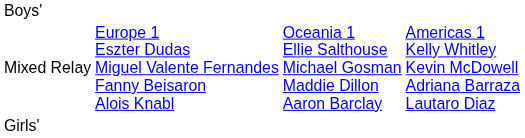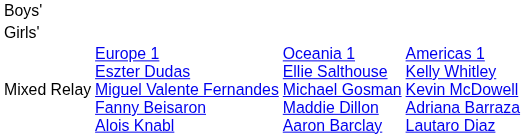 <table>
 <tr>
 <td>Boys'<br></td>
+<td></td>
+<td></td>
+<td></td>
+</tr>
+<tr>
+<td>Girls'<br></td>
 <td></td>
 <td></td>
 <td></td>
 </tr>
 <tr>
 <td>Mixed Relay<br></td>
 <td><a href='#'>Europe 1</a> <br> <a href='#'>Eszter Dudas</a> <br> <a href='#'>Miguel Valente Fernandes</a> <br> <a href='#'>Fanny Beisaron</a> <br> <a href='#'>Alois Knabl</a></td>
 <td><a href='#'>Oceania 1</a> <br> <a href='#'>Ellie Salthouse</a> <br> <a href='#'>Michael Gosman</a> <br> <a href='#'>Maddie Dillon</a> <br> <a href='#'>Aaron Barclay</a></td>
 <td><a href='#'>Americas 1</a> <br> <a href='#'>Kelly Whitley</a> <br> <a href='#'>Kevin McDowell</a> <br> <a href='#'>Adriana Barraza</a> <br> <a href='#'>Lautaro Diaz</a></td>
 </tr>
 <tr>
-<td>Girls'<br></td>
-<td></td>
-<td></td>
-<td></td>
-</tr>
-<tr>
 </tr>
 </table>
